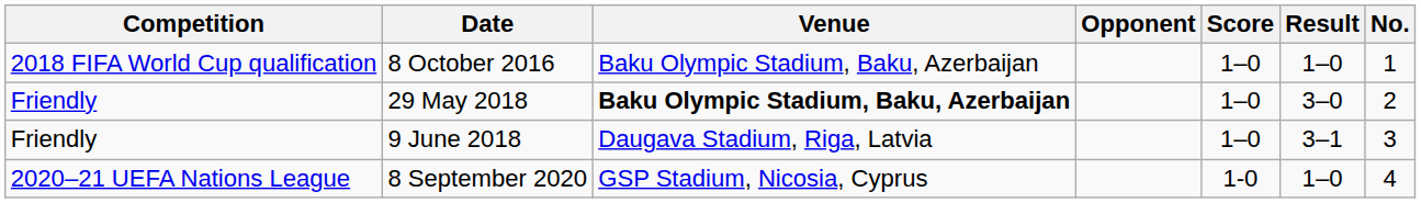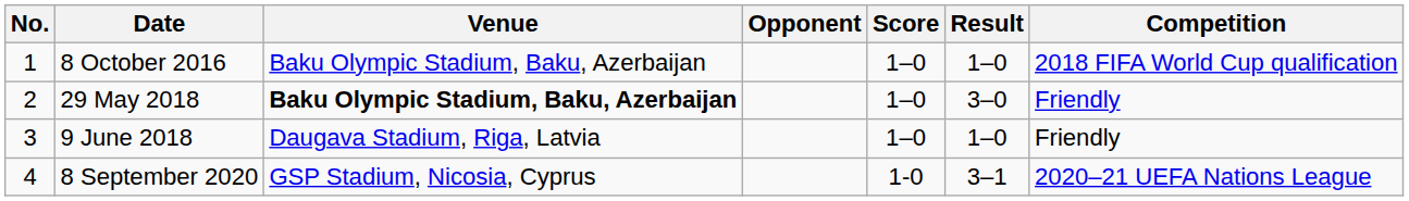 <table class="wikitable sortable">
 <tr>
-<th scope="col">Competition</th>
+<th scope="col">No.</th>
 <th scope="col">Date</th>
 <th scope="col">Venue</th>
 <th scope="col">Opponent</th>
 <th scope="col">Score</th>
 <th scope="col">Result</th>
-<th scope="col">No.</th>
+<th scope="col">Competition</th>
 </tr>
 <tr>
-<td><a href='#'>2018 FIFA World Cup qualification</a></td>
+<td style="text-align:center">1</td>
 <td>8 October 2016</td>
 <td><a href='#'>Baku Olympic Stadium</a>, <a href='#'>Baku</a>, Azerbaijan</td>
 <td></td>
 <td style="text-align:center">1–0</td>
 <td style="text-align:center">1–0</td>
-<td style="text-align:center">1</td>
+<td><a href='#'>2018 FIFA World Cup qualification</a></td>
 </tr>
 <tr>
-<td><a href='#'>Friendly</a></td>
+<td style="text-align:center">2</td>
 <td>29 May 2018</td>
 <td><strong>Baku Olympic Stadium, Baku, Azerbaijan</strong></td>
 <td></td>
 <td style="text-align:center">1–0</td>
 <td style="text-align:center">3–0</td>
-<td style="text-align:center">2</td>
+<td><a href='#'>Friendly</a></td>
 </tr>
 <tr>
-<td>Friendly</td>
+<td style="text-align:center">3</td>
 <td>9 June 2018</td>
 <td><a href='#'>Daugava Stadium</a>, <a href='#'>Riga</a>, Latvia</td>
 <td></td>
 <td style="text-align:center">1–0</td>
-<td style="text-align:center">3–1</td>
-<td style="text-align:center">3</td>
+<td style="text-align:center">1–0</td>
+<td>Friendly</td>
 </tr>
 <tr>
-<td><a href='#'>2020–21 UEFA Nations League</a></td>
+<td style="text-align:center">4</td>
 <td>8 September 2020</td>
 <td><a href='#'>GSP Stadium</a>, <a href='#'>Nicosia</a>, Cyprus</td>
 <td></td>
 <td style="text-align:center">1-0</td>
-<td style="text-align:center">1–0</td>
-<td style="text-align:center">4</td>
+<td style="text-align:center">3–1</td>
+<td><a href='#'>2020–21 UEFA Nations League</a></td>
 </tr>
 </table>
